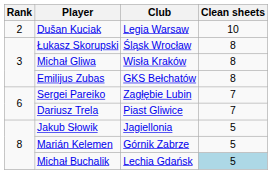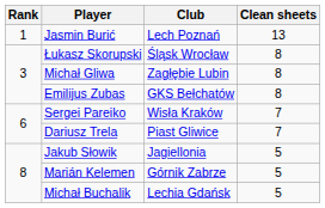 <table class="wikitable" style="text-align:center">
 <tr>
 <th>Rank</th>
 <th>Player</th>
 <th>Club</th>
 <th>Clean sheets</th>
 </tr>
 <tr>
-<td rowspan="1">2</td>
-<td align="left"> <a href='#'>Dušan Kuciak</a></td>
-<td align="left"><a href='#'>Legia Warsaw</a></td>
-<td>10</td>
+<td rowspan="1">1</td>
+<td align="left"> <a href='#'>Jasmin Burić</a></td>
+<td align="left"><a href='#'>Lech Poznań</a></td>
+<td>13</td>
 </tr>
 <tr>
 <td rowspan="3">3</td>
 <td align="left"> <a href='#'>Łukasz Skorupski</a></td>
 <td align="left"><a href='#'>Śląsk Wrocław</a></td>
 <td>8</td>
 </tr>
 <tr>
 <td align="left"> <a href='#'>Michał Gliwa</a></td>
-<td align="left"><a href='#'>Wisła Kraków</a></td>
+<td align="left"><a href='#'>Zagłębie Lubin</a></td>
 <td>8</td>
 </tr>
 <tr>
 <td align="left"> <a href='#'>Emilijus Zubas</a></td>
 <td align="left"><a href='#'>GKS Bełchatów</a></td>
 <td>8</td>
 </tr>
 <tr>
 <td rowspan="2">6</td>
 <td align="left"> <a href='#'>Sergei Pareiko</a></td>
-<td align="left"><a href='#'>Zagłębie Lubin</a></td>
+<td align="left"><a href='#'>Wisła Kraków</a></td>
 <td>7</td>
 </tr>
 <tr>
 <td align="left"> <a href='#'>Dariusz Trela</a></td>
 <td align="left"><a href='#'>Piast Gliwice</a></td>
 <td>7</td>
 </tr>
 <tr>
 <td rowspan="3">8</td>
 <td align="left"> <a href='#'>Jakub Słowik</a></td>
 <td align="left"><a href='#'>Jagiellonia</a></td>
 <td>5</td>
 </tr>
 <tr>
 <td align="left"> <a href='#'>Marián Kelemen</a></td>
 <td align="left"><a href='#'>Górnik Zabrze</a></td>
 <td>5</td>
 </tr>
 <tr>
 <td align="left"> <a href='#'>Michał Buchalik</a></td>
 <td align="left"><a href='#'>Lechia Gdańsk</a></td>
-<td style="background: lightblue;">5</td>
+<td>5</td>
 </tr>
 </table>
